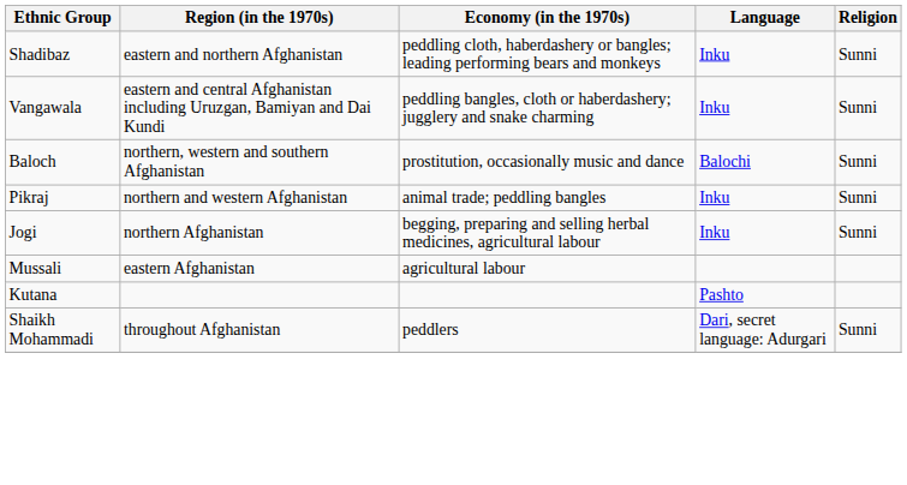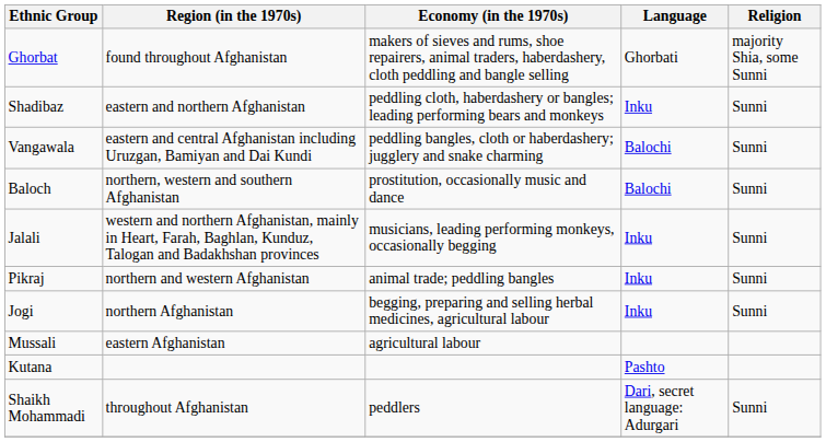 <table class="wikitable">
 <tr>
 <th>Ethnic Group</th>
 <th>Region (in the 1970s)</th>
 <th>Economy (in the 1970s)</th>
 <th>Language</th>
 <th>Religion</th>
+</tr>
+<tr>
+<td><a href='#'>Ghorbat</a></td>
+<td>found throughout Afghanistan</td>
+<td>makers of sieves and rums, shoe repairers, animal traders, haberdashery, cloth peddling and bangle selling</td>
+<td>Ghorbati</td>
+<td>majority Shia, some Sunni</td>
 </tr>
 <tr>
 <td>Shadibaz</td>
 <td>eastern and northern Afghanistan</td>
 <td>peddling cloth, haberdashery or bangles; leading performing bears and monkeys</td>
 <td><a href='#'>Inku</a></td>
 <td>Sunni</td>
 </tr>
 <tr>
 <td>Vangawala</td>
 <td>eastern and central Afghanistan including Uruzgan, Bamiyan and Dai Kundi</td>
 <td>peddling bangles, cloth or haberdashery; jugglery and snake charming</td>
-<td><a href='#'>Inku</a></td>
+<td><a href='#'>Balochi</a></td>
 <td>Sunni</td>
 </tr>
 <tr>
 <td>Baloch</td>
 <td>northern, western and southern Afghanistan</td>
 <td>prostitution, occasionally music and dance</td>
 <td><a href='#'>Balochi</a></td>
+<td>Sunni</td>
+</tr>
+<tr>
+<td>Jalali</td>
+<td>western and northern Afghanistan, mainly in Heart, Farah, Baghlan, Kunduz, Talogan and Badakhshan provinces</td>
+<td>musicians, leading performing monkeys, occasionally begging</td>
+<td><a href='#'>Inku</a></td>
 <td>Sunni</td>
 </tr>
 <tr>
 <td>Pikraj</td>
 <td>northern and western Afghanistan</td>
 <td>animal trade; peddling bangles</td>
 <td><a href='#'>Inku</a></td>
 <td>Sunni</td>
 </tr>
 <tr>
 <td>Jogi</td>
 <td>northern Afghanistan</td>
 <td>begging, preparing and selling herbal medicines, agricultural labour</td>
 <td><a href='#'>Inku</a></td>
 <td>Sunni</td>
 </tr>
 <tr>
 <td>Mussali</td>
 <td>eastern Afghanistan</td>
 <td>agricultural labour</td>
 <td></td>
 <td></td>
 </tr>
 <tr>
 <td>Kutana</td>
 <td></td>
 <td></td>
 <td><a href='#'>Pashto</a></td>
 <td></td>
 </tr>
 <tr>
 <td>Shaikh Mohammadi</td>
 <td>throughout Afghanistan</td>
 <td>peddlers</td>
 <td><a href='#'>Dari</a>, secret language: Adurgari</td>
 <td>Sunni</td>
 </tr>
 <tr>
 </tr>
 </table>
